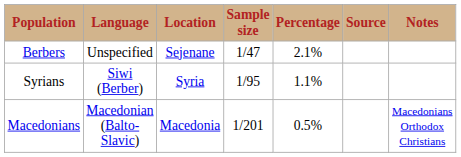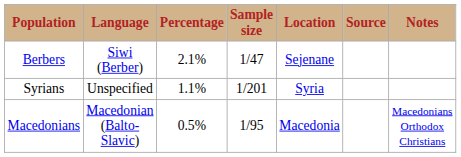 <table class="wikitable floatright" style="width:25%">
 <tr style="text-align:center; ">
 <td align="center" style="background:Tan; color:FireBrick;"><strong>Population</strong></td>
 <td align="center" style="background:Tan; color:FireBrick;"><strong>Language</strong></td>
+<td align="center" style="background:Tan; color:FireBrick;"><strong>Percentage</strong></td>
+<td align="center" style="background:Tan; color:FireBrick;"><strong>Sample size</strong></td>
 <td align="center" style="background:Tan; color:FireBrick;"><strong>Location</strong></td>
-<td align="center" style="background:Tan; color:FireBrick;"><strong>Sample size</strong></td>
-<td align="center" style="background:Tan; color:FireBrick;"><strong>Percentage</strong></td>
 <td align="center" style="background:Tan; color:FireBrick;"><strong>Source</strong></td>
 <td align="center" style="background:Tan; color:FireBrick;"><strong>Notes</strong></td>
 </tr>
 <tr align="center" style="background:White; color:*000*;">
 <td><a href='#'>Berbers</a></td>
-<td>Unspecified</td>
+<td><a href='#'>Siwi</a> (<a href='#'>Berber</a>)</td>
+<td>2.1%</td>
+<td>1/47</td>
 <td><a href='#'>Sejenane</a></td>
-<td>1/47</td>
-<td>2.1%</td>
 <td></td>
 <td></td>
 </tr>
 <tr align="center" style="background:White; color:*000*;">
 <td>Syrians</td>
-<td><a href='#'>Siwi</a> (<a href='#'>Berber</a>)</td>
+<td>Unspecified</td>
+<td>1.1%</td>
+<td>1/201</td>
 <td><a href='#'>Syria</a></td>
-<td>1/95</td>
-<td>1.1%</td>
 <td></td>
 <td></td>
 </tr>
 <tr align="center" style="background:White; color:*000*;">
 <td><a href='#'>Macedonians</a></td>
 <td><a href='#'>Macedonian</a><br> (<a href='#'>Balto-Slavic</a>)</td>
+<td>0.5%</td>
+<td>1/95</td>
 <td><a href='#'>Macedonia</a></td>
-<td>1/201</td>
-<td>0.5%</td>
 <td></td>
 <td><small><a href='#'>Macedonians Orthodox Christians</a></small></td>
 </tr>
 </table>
